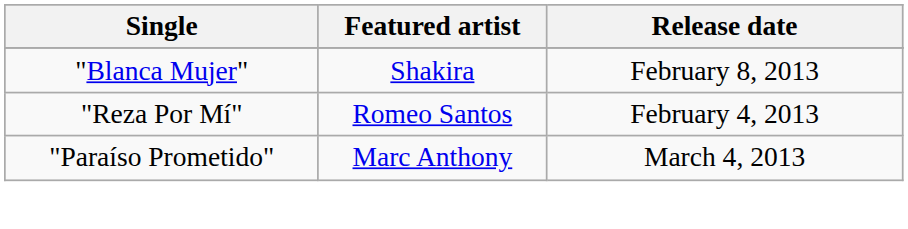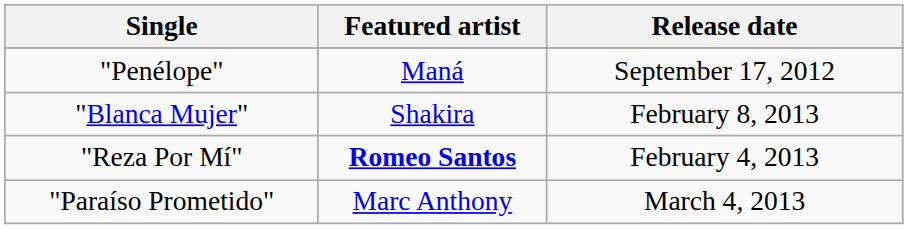 <table class="wikitable">
 <tr>
 <th style="width:175px;">Single</th>
 <th style="width:125px;">Featured artist</th>
 <th style="width:200px;">Release date</th>
 </tr>
 <tr style="background:#ddd;">
 </tr>
 <tr>
+<td style="text-align:center;">"Penélope"</td>
+<td style="text-align:center;"><a href='#'>Maná</a></td>
+<td style="text-align:center;">September 17, 2012</td>
+</tr>
+<tr>
 <td style="text-align:center;">"<a href='#'>Blanca Mujer</a>"</td>
 <td style="text-align:center;"><a href='#'>Shakira</a></td>
 <td style="text-align:center;">February 8, 2013</td>
 </tr>
 <tr>
 <td style="text-align:center;">"Reza Por Mí"</td>
-<td style="text-align:center;"><a href='#'>Romeo Santos</a></td>
+<td style="text-align:center;"><strong><a href='#'>Romeo Santos</a></strong></td>
 <td style="text-align:center;">February 4, 2013</td>
 </tr>
 <tr>
 <td style="text-align:center;">"Paraíso Prometido"</td>
 <td style="text-align:center;"><a href='#'>Marc Anthony</a></td>
 <td style="text-align:center;">March 4, 2013</td>
 </tr>
 </table>
